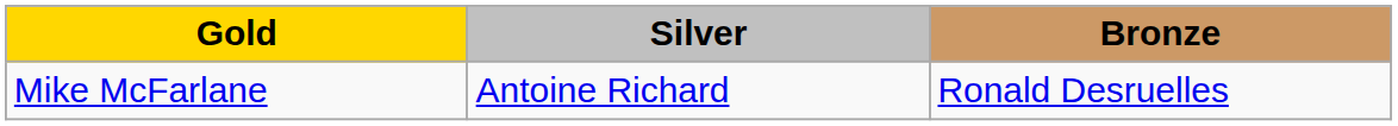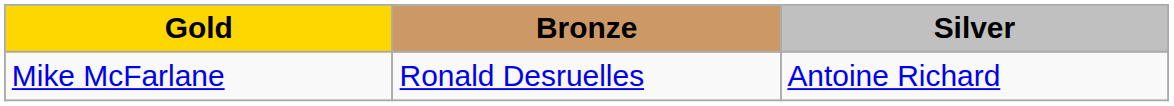 <table class="wikitable" style="text-align:left">
 <tr align="center">
 <td width=200 bgcolor=gold><strong>Gold</strong></td>
+<td width=200 bgcolor=CC9966><strong>Bronze</strong></td>
 <td width=200 bgcolor=silver><strong>Silver</strong></td>
-<td width=200 bgcolor=CC9966><strong>Bronze</strong></td>
 </tr>
 <tr>
 <td><a href='#'>Mike McFarlane</a><br><em></em></td>
+<td><a href='#'>Ronald Desruelles</a><br><em></em></td>
 <td><a href='#'>Antoine Richard</a><br><em></em></td>
-<td><a href='#'>Ronald Desruelles</a><br><em></em></td>
 </tr>
 </table>
